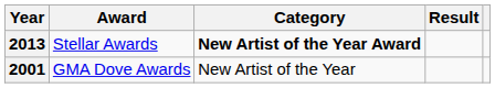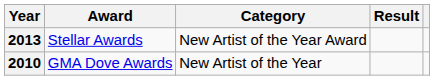 <table class="wikitable">
 <tr>
 <th>Year</th>
 <th>Award</th>
 <th>Category</th>
 <th>Result</th>
 <th></th>
 </tr>
 <tr>
 <th>2013</th>
 <td><a href='#'>Stellar Awards</a></td>
-<td><strong>New Artist of the Year Award</strong></td>
+<td>New Artist of the Year Award</td>
 <td></td>
 <td></td>
 </tr>
 <tr>
-<th>2001</th>
+<th>2010</th>
 <td><a href='#'>GMA Dove Awards</a></td>
 <td>New Artist of the Year</td>
 <td></td>
 <td></td>
 </tr>
 </table>
